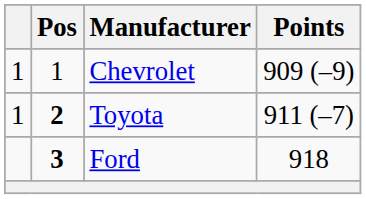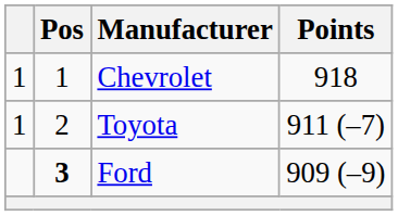 <table class="wikitable" style="font-size: 95%">
 <tr>
 <th></th>
 <th>Pos</th>
 <th>Manufacturer</th>
 <th>Points</th>
 </tr>
 <tr>
 <td align="left"> 1</td>
 <td style="text-align:center;">1</td>
 <td><a href='#'>Chevrolet</a></td>
-<td style="text-align:center;">909 (–9)</td>
+<td style="text-align:center;">918</td>
 </tr>
 <tr>
 <td align="left"> 1</td>
-<td style="text-align:center;"><strong>2</strong></td>
+<td style="text-align:center;">2</td>
 <td><a href='#'>Toyota</a></td>
 <td style="text-align:center;">911 (–7)</td>
 </tr>
 <tr>
 <td align="left"></td>
 <td style="text-align:center;"><strong>3</strong></td>
 <td><a href='#'>Ford</a></td>
-<td style="text-align:center;">918</td>
+<td style="text-align:center;">909 (–9)</td>
 </tr>
 <tr class="sortbottom">
 <th colspan="9"></th>
 </tr>
 </table>
